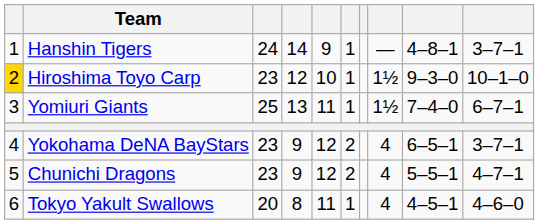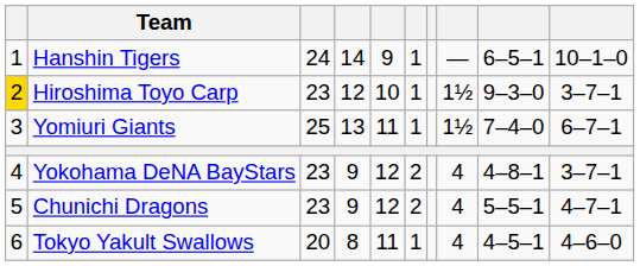 <table class="wikitable plainrowheaders" style="text-align:center;">
 <tr>
 <th scope="col"></th>
 <th scope="col">Team</th>
 <th scope="col"></th>
 <th scope="col"></th>
 <th scope="col"></th>
 <th scope="col"><a href='#'></a></th>
 <th scope="col"><a href='#'></a></th>
 <th scope="col"></th>
 <th scope="col"></th>
 <th scope="col"></th>
 </tr>
 <tr>
 <td>1</td>
 <td style="text-align:left;"><a href='#'>Hanshin Tigers</a></td>
 <td>24</td>
 <td>14</td>
 <td>9</td>
 <td>1</td>
 <td></td>
 <td>—</td>
-<td>4–8–1</td>
-<td>3–7–1</td>
+<td>6–5–1</td>
+<td>10–1–0</td>
 </tr>
 <tr>
 <td style="background: gold;">2</td>
 <td style="text-align:left;"><a href='#'>Hiroshima Toyo Carp</a></td>
 <td>23</td>
 <td>12</td>
 <td>10</td>
 <td>1</td>
 <td></td>
 <td>1½</td>
 <td>9–3–0</td>
-<td>10–1–0</td>
+<td>3–7–1</td>
 </tr>
 <tr>
 <td>3</td>
 <td style="text-align:left;"><a href='#'>Yomiuri Giants</a></td>
 <td>25</td>
 <td>13</td>
 <td>11</td>
 <td>1</td>
 <td></td>
 <td>1½</td>
 <td>7–4–0</td>
 <td>6–7–1</td>
 </tr>
 <tr>
 <th colspan="10"></th>
 </tr>
 <tr>
 <td>4</td>
 <td style="text-align:left;"><a href='#'>Yokohama DeNA BayStars</a></td>
 <td>23</td>
 <td>9</td>
 <td>12</td>
 <td>2</td>
 <td></td>
 <td>4</td>
-<td>6–5–1</td>
+<td>4–8–1</td>
 <td>3–7–1</td>
 </tr>
 <tr>
 <td>5</td>
 <td style="text-align:left;"><a href='#'>Chunichi Dragons</a></td>
 <td>23</td>
 <td>9</td>
 <td>12</td>
 <td>2</td>
 <td></td>
 <td>4</td>
 <td>5–5–1</td>
 <td>4–7–1</td>
 </tr>
 <tr>
 <td>6</td>
 <td style="text-align:left;"><a href='#'>Tokyo Yakult Swallows</a></td>
 <td>20</td>
 <td>8</td>
 <td>11</td>
 <td>1</td>
 <td></td>
 <td>4</td>
 <td>4–5–1</td>
 <td>4–6–0</td>
 </tr>
 </table>
